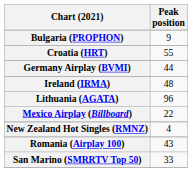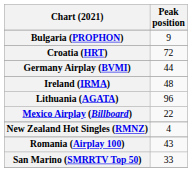 <table class="wikitable sortable plainrowheaders" style="text-align:center">
 <tr>
 <th scope="col">Chart (2021)</th>
 <th scope="col">Peak<br>position</th>
 </tr>
 <tr>
 </tr>
 <tr>
 <th scope="row">Bulgaria (<a href='#'>PROPHON</a>)</th>
 <td>9</td>
 </tr>
 <tr>
 </tr>
 <tr>
 </tr>
 <tr>
 </tr>
 <tr>
 </tr>
 <tr>
 <th scope="row">Croatia (<a href='#'>HRT</a>)</th>
-<td>55</td>
+<td>72</td>
 </tr>
 <tr>
 </tr>
 <tr>
 <th scope="row">Germany Airplay (<a href='#'>BVMI</a>)</th>
 <td>44</td>
 </tr>
 <tr>
 </tr>
 <tr>
 <th scope="row">Ireland (<a href='#'>IRMA</a>)</th>
 <td>48</td>
 </tr>
 <tr>
 <th scope="row">Lithuania (<a href='#'>AGATA</a>)</th>
 <td>96</td>
 </tr>
 <tr>
 <th scope="row"><a href='#'>Mexico Airplay</a> (<em><a href='#'>Billboard</a></em>)</th>
 <td>22</td>
 </tr>
 <tr>
 </tr>
 <tr>
 </tr>
 <tr>
 <th scope="row">New Zealand Hot Singles (<a href='#'>RMNZ</a>)</th>
 <td>4</td>
 </tr>
 <tr>
 </tr>
 <tr>
 <th scope="row">Romania (<a href='#'>Airplay 100</a>)</th>
 <td>43</td>
 </tr>
 <tr>
 <th scope="row">San Marino (<a href='#'>SMRRTV Top 50</a>)</th>
 <td>33</td>
 </tr>
 <tr>
 </tr>
 <tr>
 </tr>
 <tr>
 </tr>
 <tr>
 </tr>
 <tr>
 </tr>
 <tr>
 </tr>
 <tr>
 </tr>
 <tr>
 </tr>
 </table>
